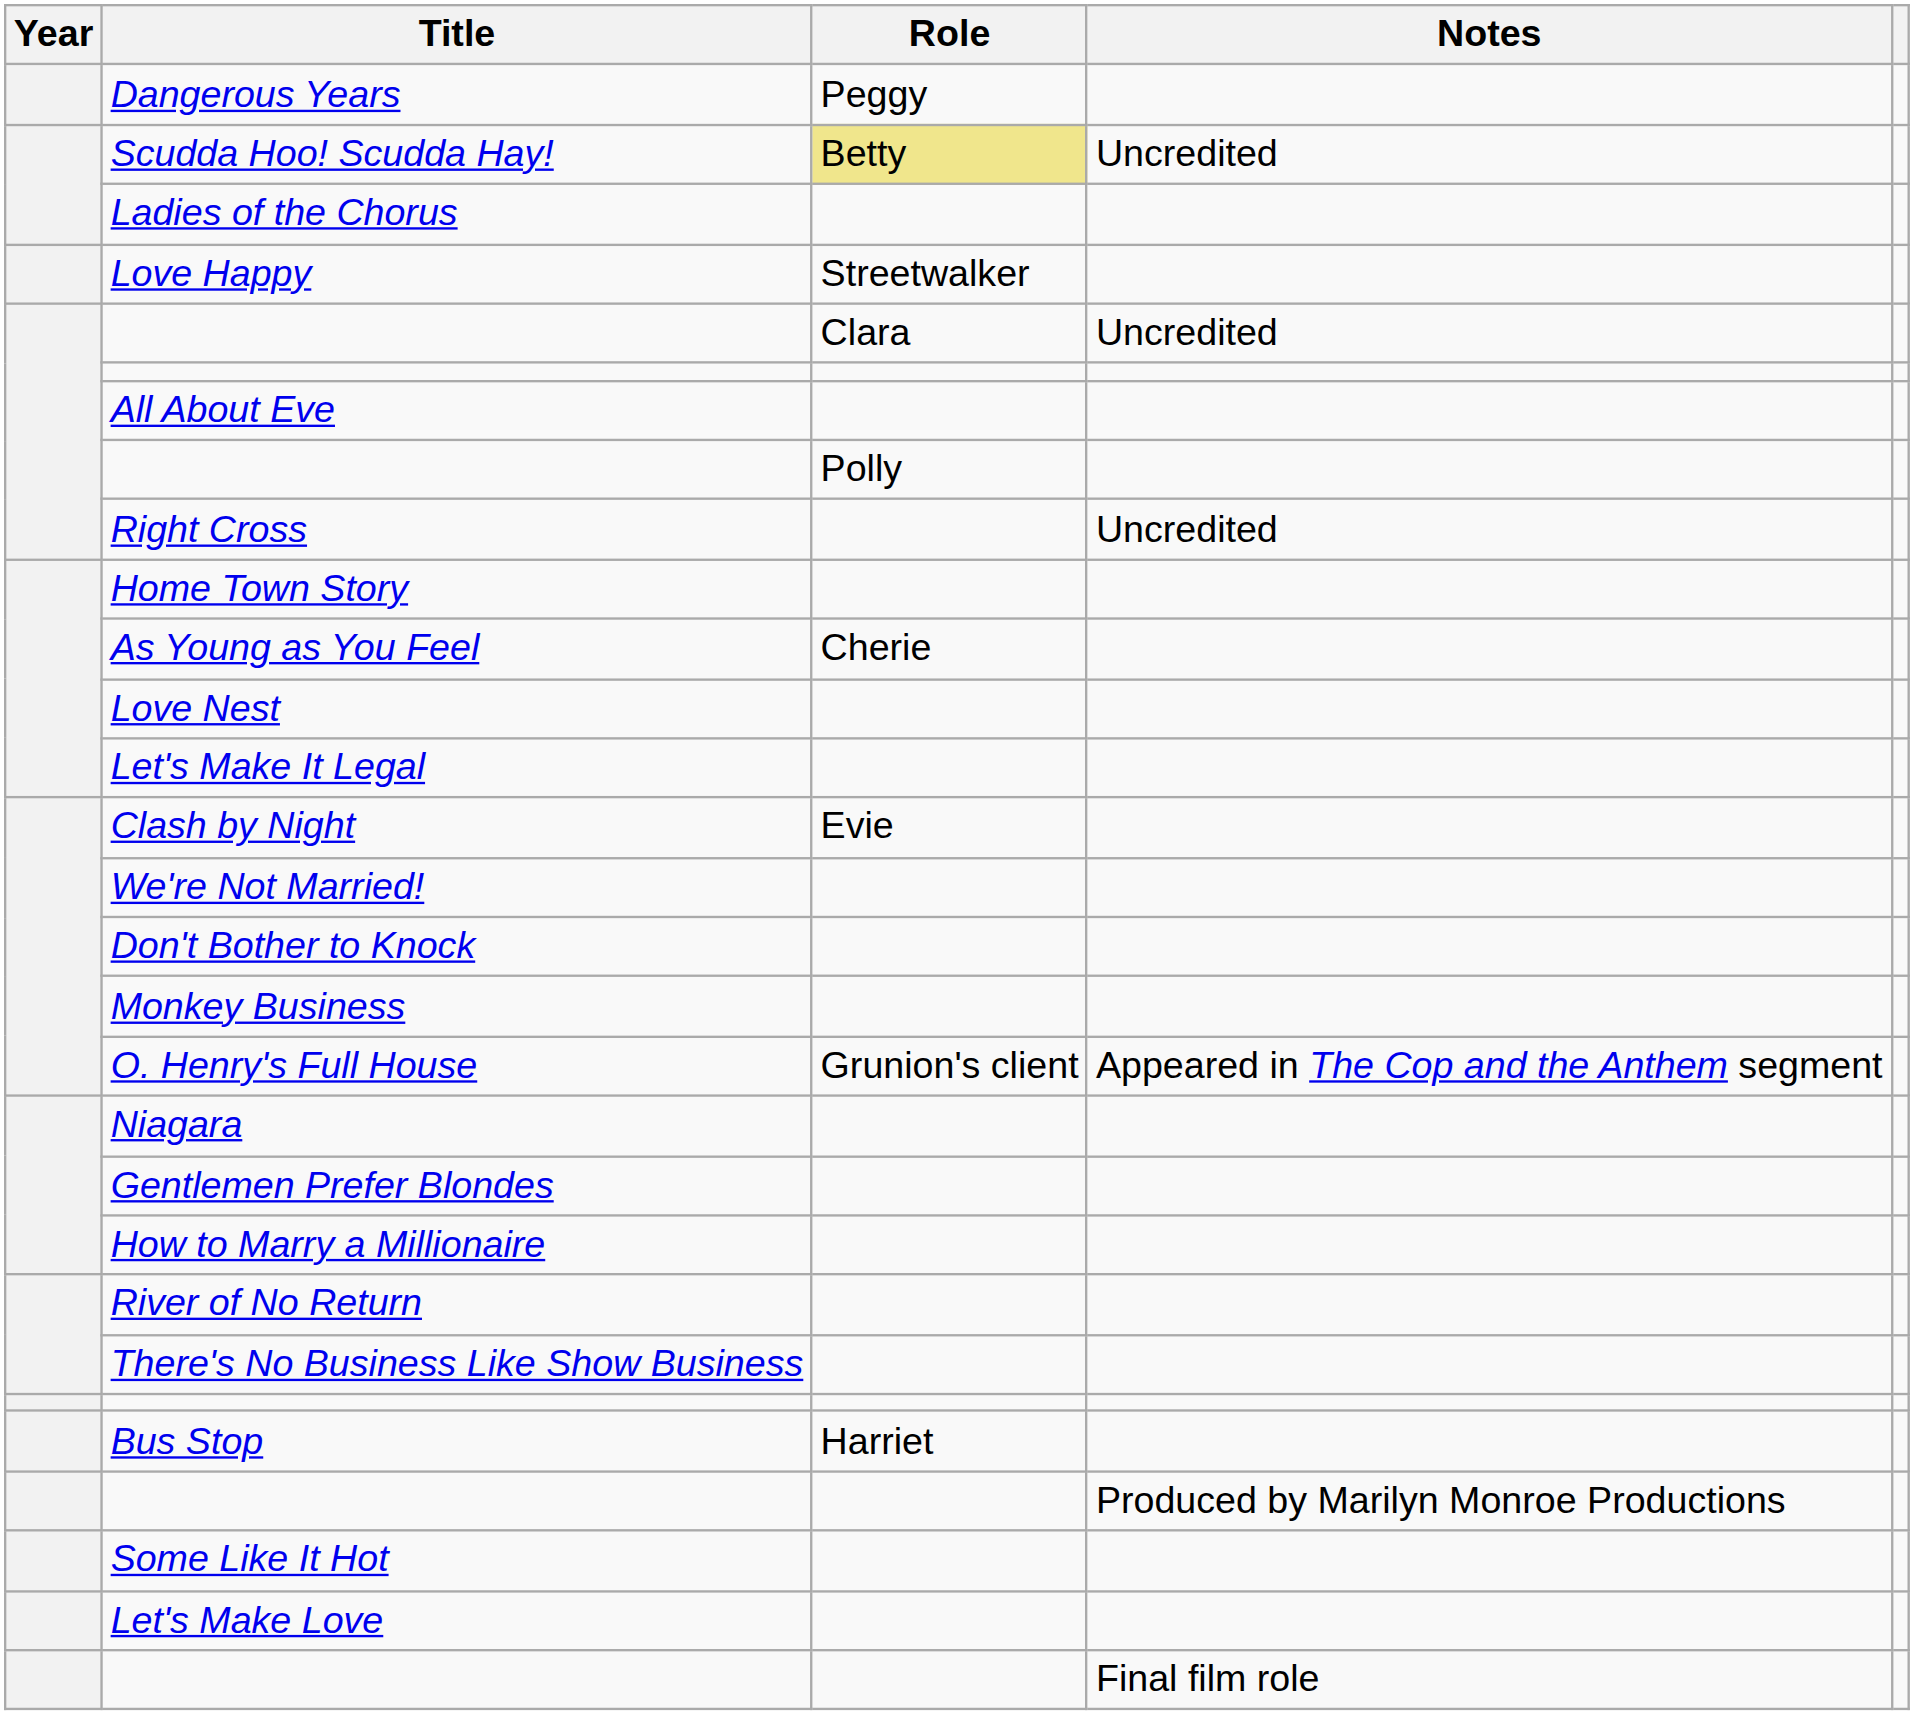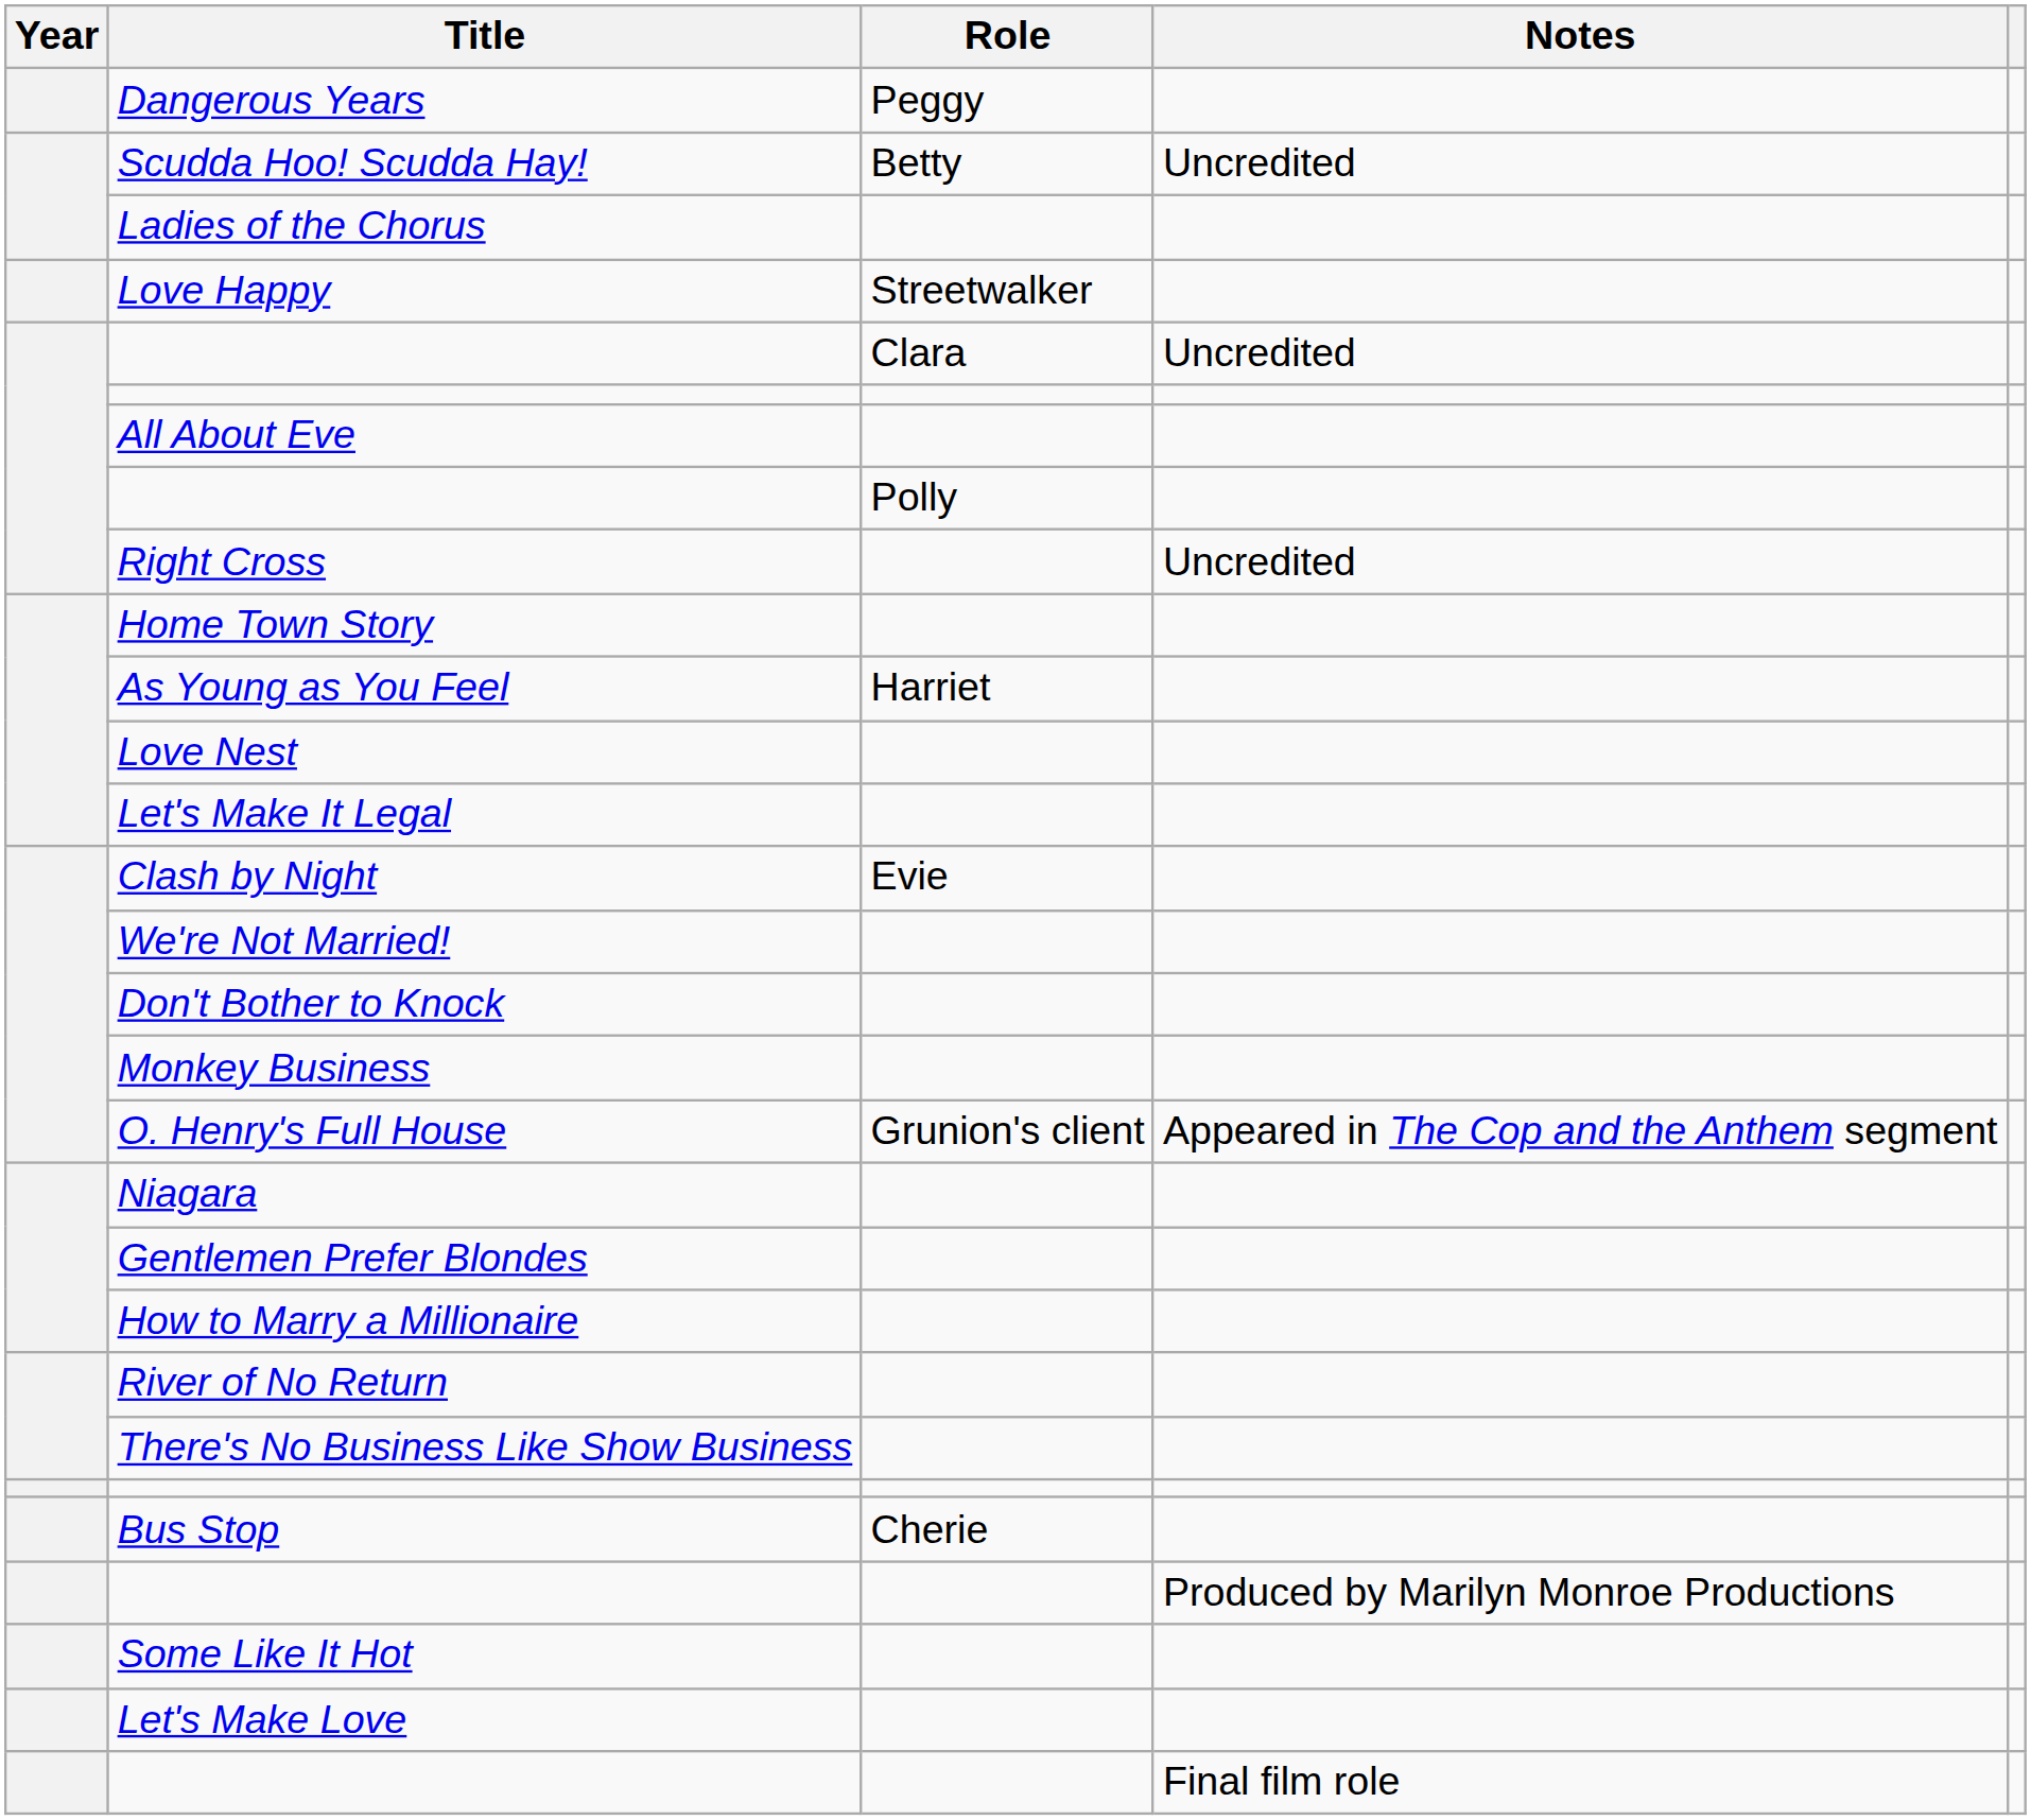 <table class="wikitable plainrowheaders sortable" style="margin-right: 0;">
 <tr>
 <th scope="col">Year</th>
 <th scope="col">Title</th>
 <th scope="col">Role</th>
 <th scope="col" class="unsortable">Notes</th>
 <th scope="col" class="unsortable"></th>
 </tr>
 <tr>
 <th scope="row"></th>
 <td><em><a href='#'>Dangerous Years</a></em></td>
 <td>Peggy</td>
 <td></td>
 <td style="text-align: center;"></td>
 </tr>
 <tr>
 <th rowspan="2" scope="row"></th>
 <td><em><a href='#'>Scudda Hoo! Scudda Hay!</a></em></td>
-<td style="background: khaki;">Betty</td>
+<td>Betty</td>
 <td>Uncredited</td>
 <td style="text-align: center;"></td>
 </tr>
 <tr>
 <td><em><a href='#'>Ladies of the Chorus</a></em></td>
 <td></td>
 <td></td>
 <td style="text-align: center;"></td>
 </tr>
 <tr>
 <th scope="row"></th>
 <td><em><a href='#'>Love Happy</a></em></td>
 <td>Streetwalker</td>
 <td></td>
 <td style="text-align: center;"></td>
 </tr>
 <tr>
 <th rowspan="5" scope="row"></th>
 <td></td>
 <td>Clara</td>
 <td>Uncredited</td>
 <td style="text-align: center;"></td>
 </tr>
 <tr>
 <td></td>
 <td></td>
 <td></td>
 <td style="text-align: center;"></td>
 </tr>
 <tr>
 <td><em><a href='#'>All About Eve</a></em></td>
 <td></td>
 <td></td>
 <td style="text-align: center;"></td>
 </tr>
 <tr>
 <td></td>
 <td>Polly</td>
 <td></td>
 <td style="text-align: center;"></td>
 </tr>
 <tr>
 <td><em><a href='#'>Right Cross</a></em></td>
 <td></td>
 <td>Uncredited</td>
 <td style="text-align: center;"></td>
 </tr>
 <tr>
 <th rowspan="4" scope="row"></th>
 <td><em><a href='#'>Home Town Story</a></em></td>
 <td></td>
 <td></td>
 <td style="text-align: center;"></td>
 </tr>
 <tr>
 <td><em><a href='#'>As Young as You Feel</a></em></td>
-<td>Cherie</td>
+<td>Harriet</td>
 <td></td>
 <td style="text-align: center;"></td>
 </tr>
 <tr>
 <td><em><a href='#'>Love Nest</a></em></td>
 <td></td>
 <td></td>
 <td style="text-align: center;"></td>
 </tr>
 <tr>
 <td><em><a href='#'>Let's Make It Legal</a></em></td>
 <td></td>
 <td></td>
 <td style="text-align: center;"></td>
 </tr>
 <tr>
 <th rowspan="5" scope="row"></th>
 <td><em><a href='#'>Clash by Night</a></em></td>
 <td>Evie</td>
 <td></td>
 <td style="text-align: center;"></td>
 </tr>
 <tr>
 <td><em><a href='#'>We're Not Married!</a></em></td>
 <td></td>
 <td></td>
 <td style="text-align: center;"></td>
 </tr>
 <tr>
 <td><em><a href='#'>Don't Bother to Knock</a></em></td>
 <td></td>
 <td></td>
 <td style="text-align: center;"></td>
 </tr>
 <tr>
 <td><em><a href='#'>Monkey Business</a></em></td>
 <td></td>
 <td></td>
 <td style="text-align: center;"></td>
 </tr>
 <tr>
 <td><em><a href='#'>O. Henry's Full House</a></em></td>
 <td>Grunion's client</td>
 <td>Appeared in <em><a href='#'>The Cop and the Anthem</a></em> segment</td>
 <td style="text-align: center;"></td>
 </tr>
 <tr>
 <th rowspan="3" scope="row"></th>
 <td><em><a href='#'>Niagara</a></em></td>
 <td></td>
 <td></td>
 <td style="text-align: center;"></td>
 </tr>
 <tr>
 <td><em><a href='#'>Gentlemen Prefer Blondes</a></em></td>
 <td></td>
 <td></td>
 <td style="text-align: center;"></td>
 </tr>
 <tr>
 <td><em><a href='#'>How to Marry a Millionaire</a></em></td>
 <td></td>
 <td></td>
 <td style="text-align: center;"></td>
 </tr>
 <tr>
 <th rowspan="2" scope="row"></th>
 <td><em><a href='#'>River of No Return</a></em></td>
 <td></td>
 <td></td>
 <td style="text-align: center;"></td>
 </tr>
 <tr>
 <td><em><a href='#'>There's No Business Like Show Business</a></em></td>
 <td></td>
 <td></td>
 <td style="text-align: center;"></td>
 </tr>
 <tr>
 <th scope="row"></th>
 <td></td>
 <td></td>
 <td></td>
 <td style="text-align: center;"></td>
 </tr>
 <tr>
 <th scope="row"></th>
 <td><em><a href='#'>Bus Stop</a></em></td>
-<td>Harriet</td>
+<td>Cherie</td>
 <td></td>
 <td style="text-align: center;"></td>
 </tr>
 <tr>
 <th scope="row"></th>
 <td></td>
 <td></td>
 <td>Produced by Marilyn Monroe Productions</td>
 <td style="text-align: center;"></td>
 </tr>
 <tr>
 <th scope="row"></th>
 <td><em><a href='#'>Some Like It Hot</a></em></td>
 <td></td>
 <td></td>
 <td style="text-align: center;"></td>
 </tr>
 <tr>
 <th scope="row"></th>
 <td><em><a href='#'>Let's Make Love</a></em></td>
 <td></td>
 <td></td>
 <td style="text-align: center;"></td>
 </tr>
 <tr>
 <th scope="row"></th>
 <td></td>
 <td></td>
 <td>Final film role</td>
 <td style="text-align: center;"></td>
 </tr>
 </table>
